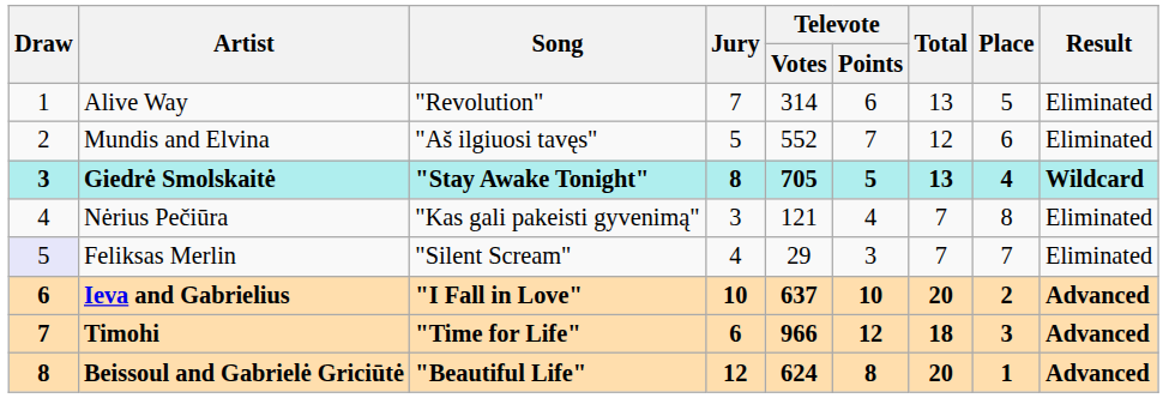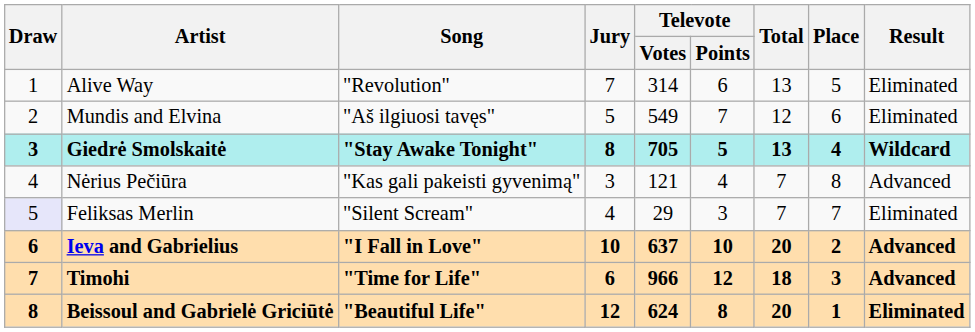 <table class="sortable wikitable" style="margin: 1em auto 1em auto; text-align:center;">
 <tr>
 <th rowspan="2">Draw</th>
 <th rowspan="2">Artist</th>
 <th rowspan="2">Song</th>
 <th rowspan="2">Jury</th>
 <th colspan="2">Televote</th>
 <th rowspan="2">Total</th>
 <th rowspan="2">Place</th>
 <th rowspan="2">Result</th>
 </tr>
 <tr>
 <th>Votes</th>
 <th>Points</th>
 </tr>
 <tr>
 <td>1</td>
 <td align="left">Alive Way</td>
 <td align="left">"Revolution"</td>
 <td>7</td>
 <td>314</td>
 <td>6</td>
 <td>13</td>
 <td>5</td>
 <td align="left">Eliminated</td>
 </tr>
 <tr>
 <td>2</td>
 <td align="left">Mundis and Elvina</td>
 <td align="left">"Aš ilgiuosi tavęs"</td>
 <td>5</td>
-<td>552</td>
+<td>549</td>
 <td>7</td>
 <td>12</td>
 <td>6</td>
 <td align="left">Eliminated</td>
 </tr>
 <tr style="font-weight:bold; background:paleturquoise;">
 <td>3</td>
 <td align="left">Giedrė Smolskaitė</td>
 <td align="left">"Stay Awake Tonight"</td>
 <td>8</td>
 <td>705</td>
 <td>5</td>
 <td>13</td>
 <td>4</td>
 <td align="left">Wildcard</td>
 </tr>
 <tr>
 <td>4</td>
 <td align="left">Nėrius Pečiūra</td>
 <td align="left">"Kas gali pakeisti gyvenimą"</td>
 <td>3</td>
 <td>121</td>
 <td>4</td>
 <td>7</td>
 <td>8</td>
-<td align="left">Eliminated</td>
+<td align="left">Advanced</td>
 </tr>
 <tr>
 <td style="background: lavender;">5</td>
 <td align="left">Feliksas Merlin</td>
 <td align="left">"Silent Scream"</td>
 <td>4</td>
 <td>29</td>
 <td>3</td>
 <td>7</td>
 <td>7</td>
 <td align="left">Eliminated</td>
 </tr>
 <tr style="font-weight:bold; background:navajowhite;">
 <td>6</td>
 <td align="left"><a href='#'>Ieva</a> and Gabrielius</td>
 <td align="left">"I Fall in Love"</td>
 <td>10</td>
 <td>637</td>
 <td>10</td>
 <td>20</td>
 <td>2</td>
 <td align="left">Advanced</td>
 </tr>
 <tr style="font-weight:bold; background:navajowhite;">
 <td>7</td>
 <td align="left">Timohi</td>
 <td align="left">"Time for Life"</td>
 <td>6</td>
 <td>966</td>
 <td>12</td>
 <td>18</td>
 <td>3</td>
 <td align="left">Advanced</td>
 </tr>
 <tr style="font-weight:bold; background:navajowhite;">
 <td>8</td>
 <td align="left">Beissoul and Gabrielė Griciūtė</td>
 <td align="left">"Beautiful Life"</td>
 <td>12</td>
 <td>624</td>
 <td>8</td>
 <td>20</td>
 <td>1</td>
-<td align="left">Advanced</td>
+<td align="left">Eliminated</td>
 </tr>
 </table>
